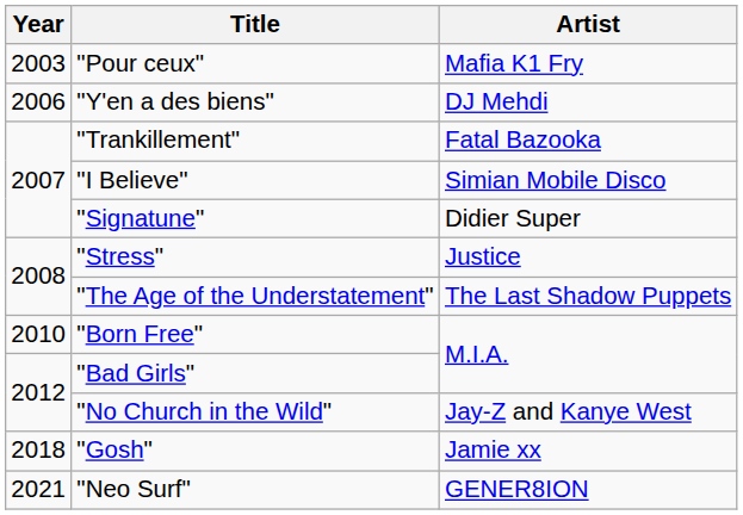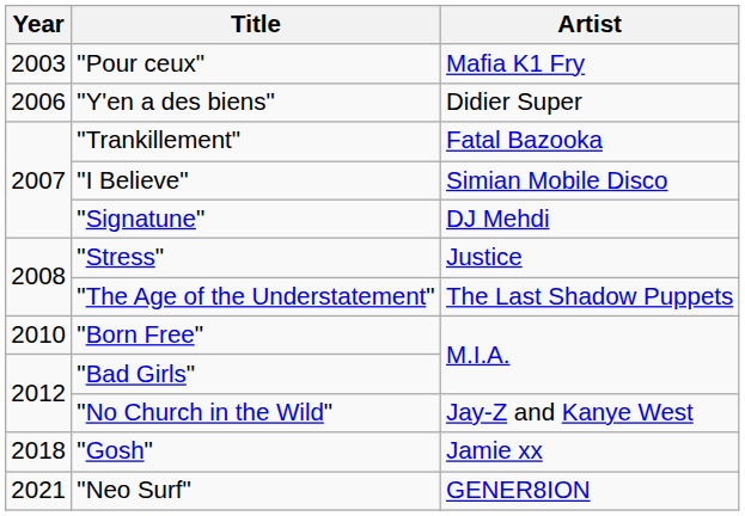 <table class="wikitable">
 <tr>
 <th>Year</th>
 <th>Title</th>
 <th>Artist</th>
 </tr>
 <tr>
 <td>2003</td>
 <td>"Pour ceux"</td>
 <td><a href='#'>Mafia K1 Fry</a></td>
 </tr>
 <tr>
 <td>2006</td>
 <td>"Y'en a des biens"</td>
-<td><a href='#'>DJ Mehdi</a></td>
+<td>Didier Super</td>
 </tr>
 <tr>
 <td rowspan="3">2007</td>
 <td>"Trankillement"</td>
 <td><a href='#'>Fatal Bazooka</a></td>
 </tr>
 <tr>
 <td>"I Believe"</td>
 <td><a href='#'>Simian Mobile Disco</a></td>
 </tr>
 <tr>
 <td>"<a href='#'>Signatune</a>"</td>
-<td>Didier Super</td>
+<td><a href='#'>DJ Mehdi</a></td>
 </tr>
 <tr>
 <td rowspan="2">2008</td>
 <td>"<a href='#'>Stress</a>"</td>
 <td><a href='#'>Justice</a></td>
 </tr>
 <tr>
 <td>"<a href='#'>The Age of the Understatement</a>"</td>
 <td><a href='#'>The Last Shadow Puppets</a></td>
 </tr>
 <tr>
 <td>2010</td>
 <td>"<a href='#'>Born Free</a>"</td>
 <td rowspan="2"><a href='#'>M.I.A.</a></td>
 </tr>
 <tr>
 <td rowspan="2">2012</td>
 <td>"<a href='#'>Bad Girls</a>"</td>
 </tr>
 <tr>
 <td>"<a href='#'>No Church in the Wild</a>"</td>
 <td><a href='#'>Jay-Z</a> and <a href='#'>Kanye West</a></td>
 </tr>
 <tr>
 <td>2018</td>
 <td>"<a href='#'>Gosh</a>"</td>
 <td><a href='#'>Jamie xx</a></td>
 </tr>
 <tr>
 <td>2021</td>
 <td>"Neo Surf"</td>
 <td><a href='#'>GENER8ION</a></td>
 </tr>
 </table>
